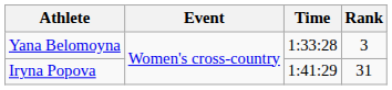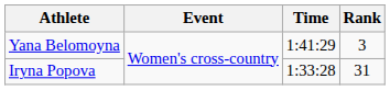 <table class="wikitable" style="font-size:90%">
 <tr>
 <th>Athlete</th>
 <th>Event</th>
 <th>Time</th>
 <th>Rank</th>
 </tr>
 <tr align=center>
 <td align=left><a href='#'>Yana Belomoyna</a></td>
 <td align=left rowspan=2><a href='#'>Women's cross-country</a></td>
-<td>1:33:28</td>
+<td>1:41:29</td>
 <td>3</td>
 </tr>
 <tr align=center>
 <td align=left><a href='#'>Iryna Popova</a></td>
-<td>1:41:29</td>
+<td>1:33:28</td>
 <td>31</td>
 </tr>
 </table>
